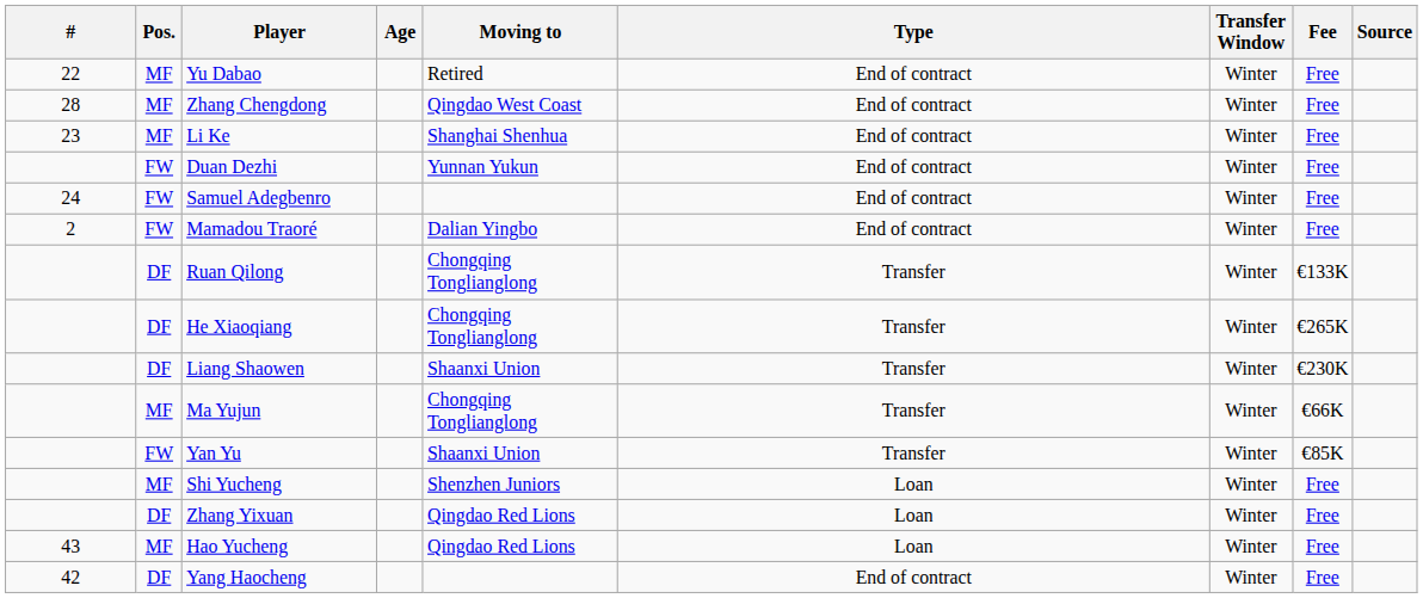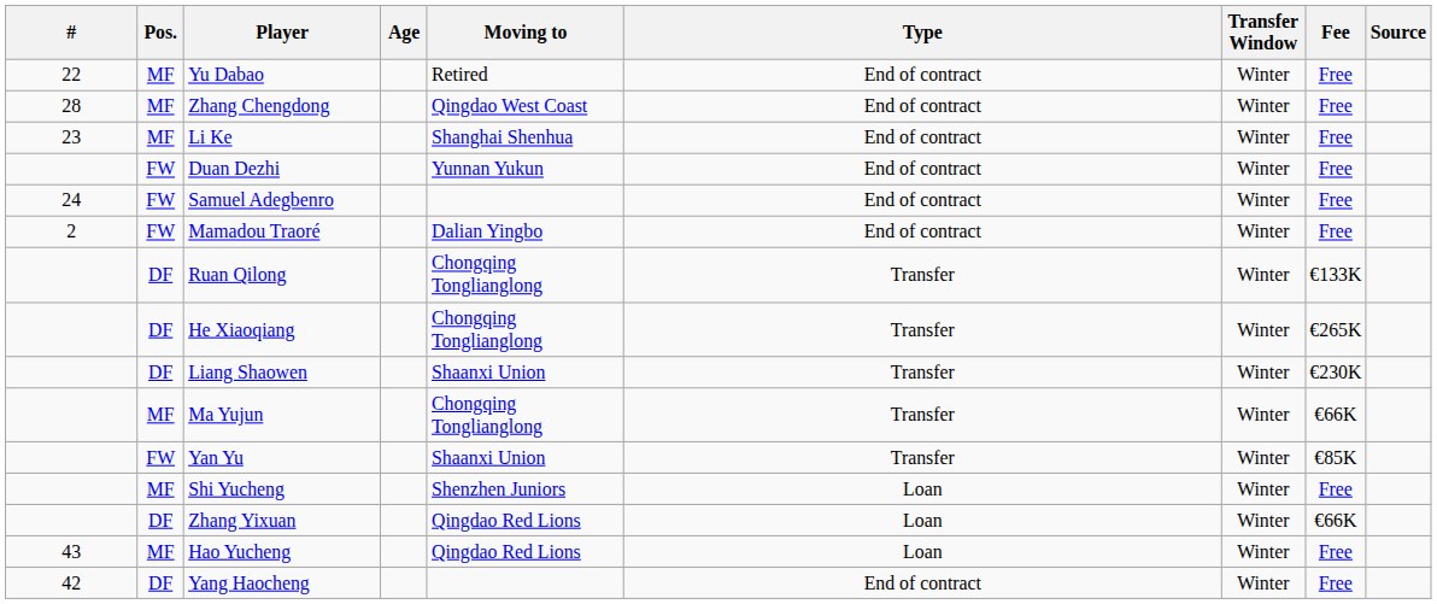 <table class="wikitable sortable" style="width:90%; text-align:center; font-size:95%;">
 <tr>
 <th>#</th>
 <th style="width: 30px;">Pos.</th>
 <th style="width: 150px;">Player</th>
 <th style="width: 30px;">Age</th>
 <th style="width: 150px;">Moving to</th>
 <th>Type</th>
 <th style="width: 60px;">Transfer Window</th>
 <th style="width: 30px;">Fee</th>
 <th style="width: 30px;">Source</th>
 </tr>
 <tr>
 <td>22</td>
 <td><a href='#'>MF</a></td>
 <td style="text-align: left;"> <a href='#'>Yu Dabao</a></td>
 <td></td>
 <td style="text-align: left;">Retired</td>
 <td>End of contract</td>
 <td>Winter</td>
 <td><a href='#'>Free</a></td>
 <td></td>
 </tr>
 <tr>
 <td>28</td>
 <td><a href='#'>MF</a></td>
 <td style="text-align: left;"> <a href='#'>Zhang Chengdong</a></td>
 <td></td>
 <td style="text-align: left;"> <a href='#'>Qingdao West Coast</a></td>
 <td>End of contract</td>
 <td>Winter</td>
 <td><a href='#'>Free</a></td>
 <td></td>
 </tr>
 <tr>
 <td>23</td>
 <td><a href='#'>MF</a></td>
 <td style="text-align: left;"> <a href='#'>Li Ke</a></td>
 <td></td>
 <td style="text-align: left;"> <a href='#'>Shanghai Shenhua</a></td>
 <td>End of contract</td>
 <td>Winter</td>
 <td><a href='#'>Free</a></td>
 <td></td>
 </tr>
 <tr>
 <td></td>
 <td><a href='#'>FW</a></td>
 <td style="text-align: left;"> <a href='#'>Duan Dezhi</a></td>
 <td></td>
 <td style="text-align: left;"> <a href='#'>Yunnan Yukun</a></td>
 <td>End of contract</td>
 <td>Winter</td>
 <td><a href='#'>Free</a></td>
 <td></td>
 </tr>
 <tr>
 <td>24</td>
 <td><a href='#'>FW</a></td>
 <td style="text-align: left;"> <a href='#'>Samuel Adegbenro</a></td>
 <td></td>
 <td style="text-align: left;"></td>
 <td>End of contract</td>
 <td>Winter</td>
 <td><a href='#'>Free</a></td>
 <td></td>
 </tr>
 <tr>
 <td>2</td>
 <td><a href='#'>FW</a></td>
 <td style="text-align: left;"> <a href='#'>Mamadou Traoré</a></td>
 <td></td>
 <td style="text-align: left;"> <a href='#'>Dalian Yingbo</a></td>
 <td>End of contract</td>
 <td>Winter</td>
 <td><a href='#'>Free</a></td>
 <td></td>
 </tr>
 <tr>
 <td></td>
 <td><a href='#'>DF</a></td>
 <td style="text-align: left;"> <a href='#'>Ruan Qilong</a></td>
 <td></td>
 <td style="text-align: left;"> <a href='#'>Chongqing Tonglianglong</a></td>
 <td>Transfer</td>
 <td>Winter</td>
 <td>€133K</td>
 <td></td>
 </tr>
 <tr>
 <td></td>
 <td><a href='#'>DF</a></td>
 <td style="text-align: left;"> <a href='#'>He Xiaoqiang</a></td>
 <td></td>
 <td style="text-align: left;"> <a href='#'>Chongqing Tonglianglong</a></td>
 <td>Transfer</td>
 <td>Winter</td>
 <td>€265K</td>
 <td></td>
 </tr>
 <tr>
 <td></td>
 <td><a href='#'>DF</a></td>
 <td style="text-align: left;"> <a href='#'>Liang Shaowen</a></td>
 <td></td>
 <td style="text-align: left;"> <a href='#'>Shaanxi Union</a></td>
 <td>Transfer</td>
 <td>Winter</td>
 <td>€230K</td>
 <td></td>
 </tr>
 <tr>
 <td></td>
 <td><a href='#'>MF</a></td>
 <td style="text-align: left;"> <a href='#'>Ma Yujun</a></td>
 <td></td>
 <td style="text-align: left;"> <a href='#'>Chongqing Tonglianglong</a></td>
 <td>Transfer</td>
 <td>Winter</td>
 <td>€66K</td>
 <td></td>
 </tr>
 <tr>
 <td></td>
 <td><a href='#'>FW</a></td>
 <td style="text-align: left;"> <a href='#'>Yan Yu</a></td>
 <td></td>
 <td style="text-align: left;"> <a href='#'>Shaanxi Union</a></td>
 <td>Transfer</td>
 <td>Winter</td>
 <td>€85K</td>
 <td></td>
 </tr>
 <tr>
 <td></td>
 <td><a href='#'>MF</a></td>
 <td style="text-align: left;"> <a href='#'>Shi Yucheng</a></td>
 <td></td>
 <td style="text-align: left;"> <a href='#'>Shenzhen Juniors</a></td>
 <td>Loan</td>
 <td>Winter</td>
 <td><a href='#'>Free</a></td>
 <td></td>
 </tr>
 <tr>
 <td></td>
 <td><a href='#'>DF</a></td>
 <td style="text-align: left;"> <a href='#'>Zhang Yixuan</a></td>
 <td></td>
 <td style="text-align: left;"> <a href='#'>Qingdao Red Lions</a></td>
 <td>Loan</td>
 <td>Winter</td>
-<td><a href='#'>Free</a></td>
+<td>€66K</td>
 <td></td>
 </tr>
 <tr>
 <td>43</td>
 <td><a href='#'>MF</a></td>
 <td style="text-align: left;"> <a href='#'>Hao Yucheng</a></td>
 <td></td>
 <td style="text-align: left;"> <a href='#'>Qingdao Red Lions</a></td>
 <td>Loan</td>
 <td>Winter</td>
 <td><a href='#'>Free</a></td>
 <td></td>
 </tr>
 <tr>
 <td>42</td>
 <td><a href='#'>DF</a></td>
 <td style="text-align: left;"> <a href='#'>Yang Haocheng</a></td>
 <td></td>
 <td style="text-align: left;"></td>
 <td>End of contract</td>
 <td>Winter</td>
 <td><a href='#'>Free</a></td>
 <td></td>
 </tr>
 </table>
